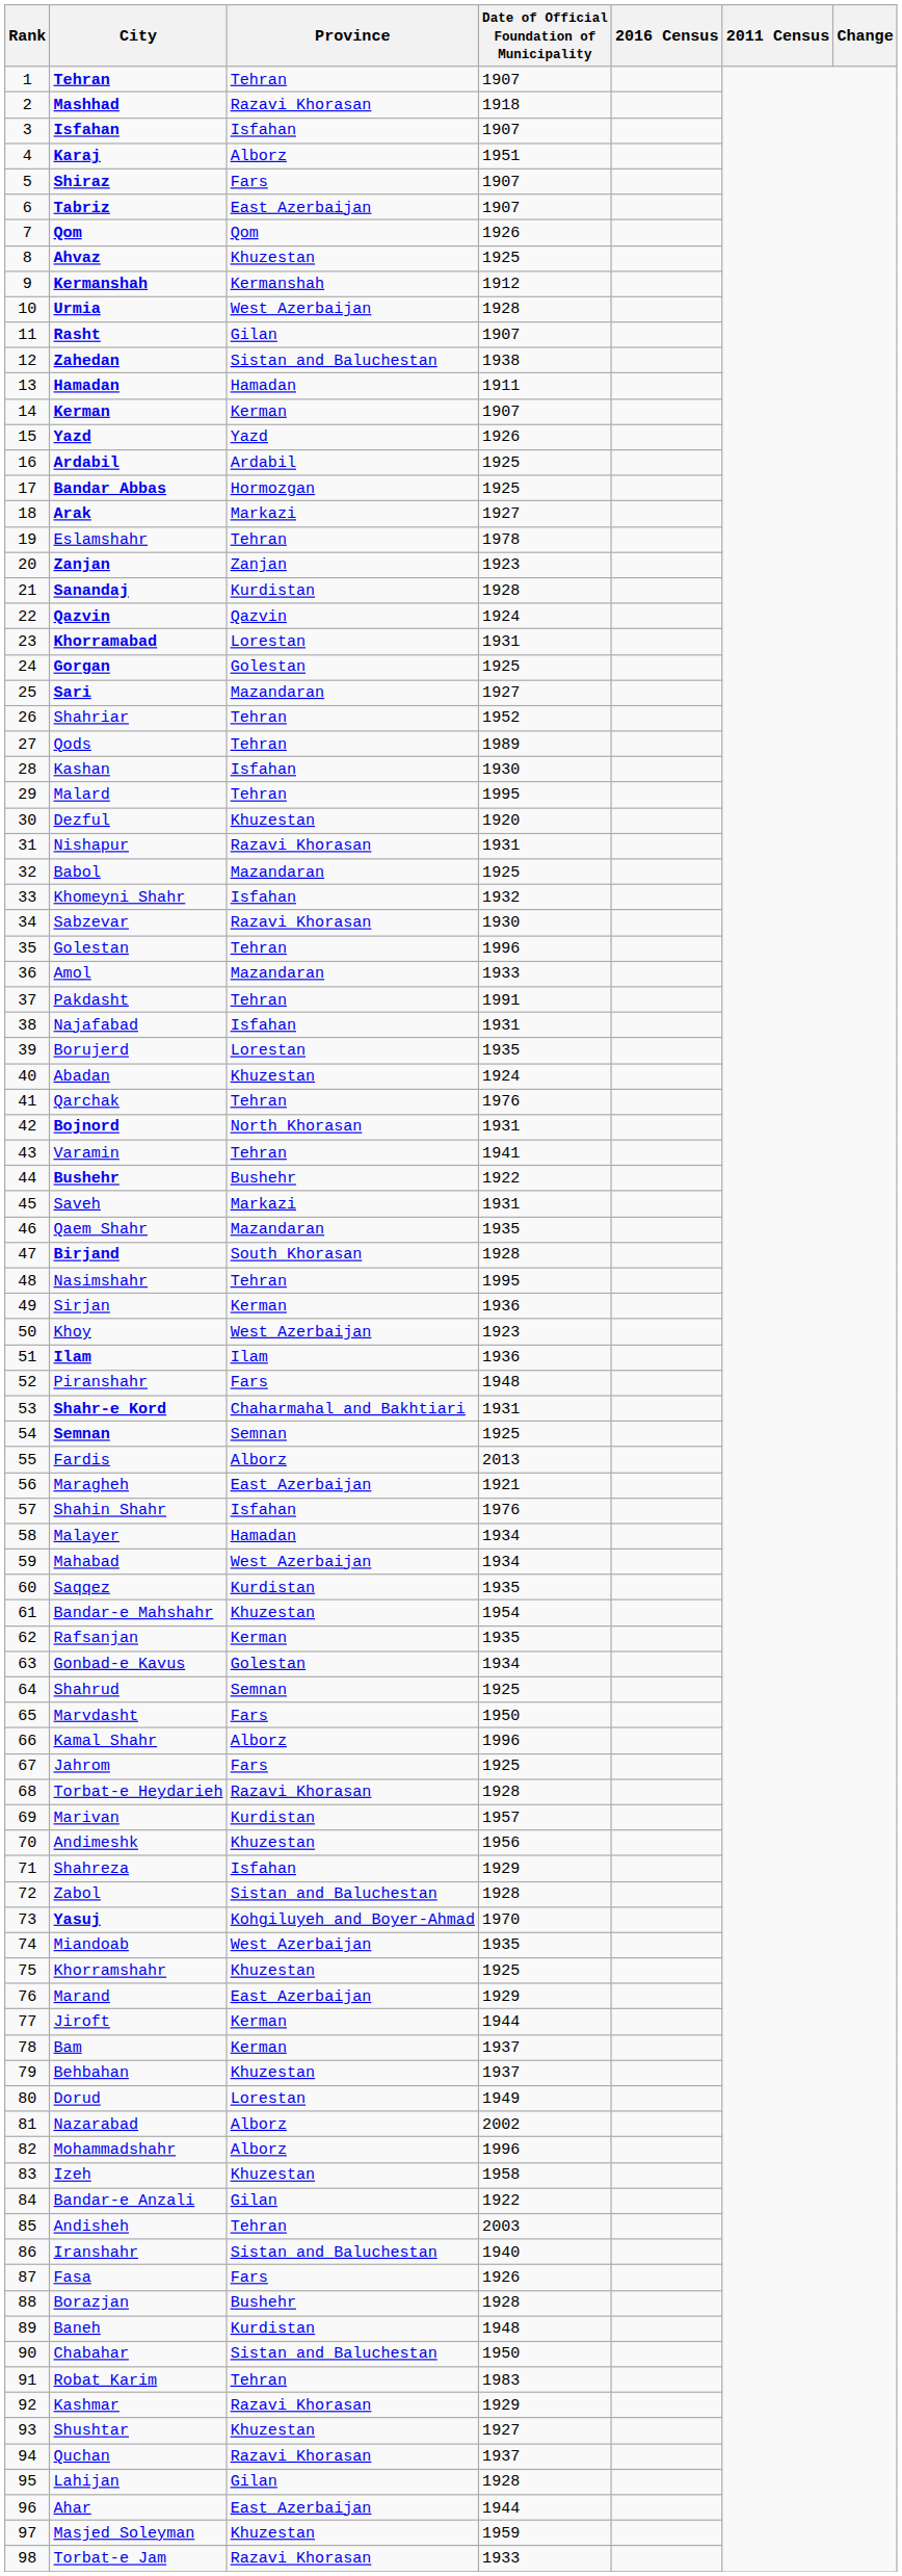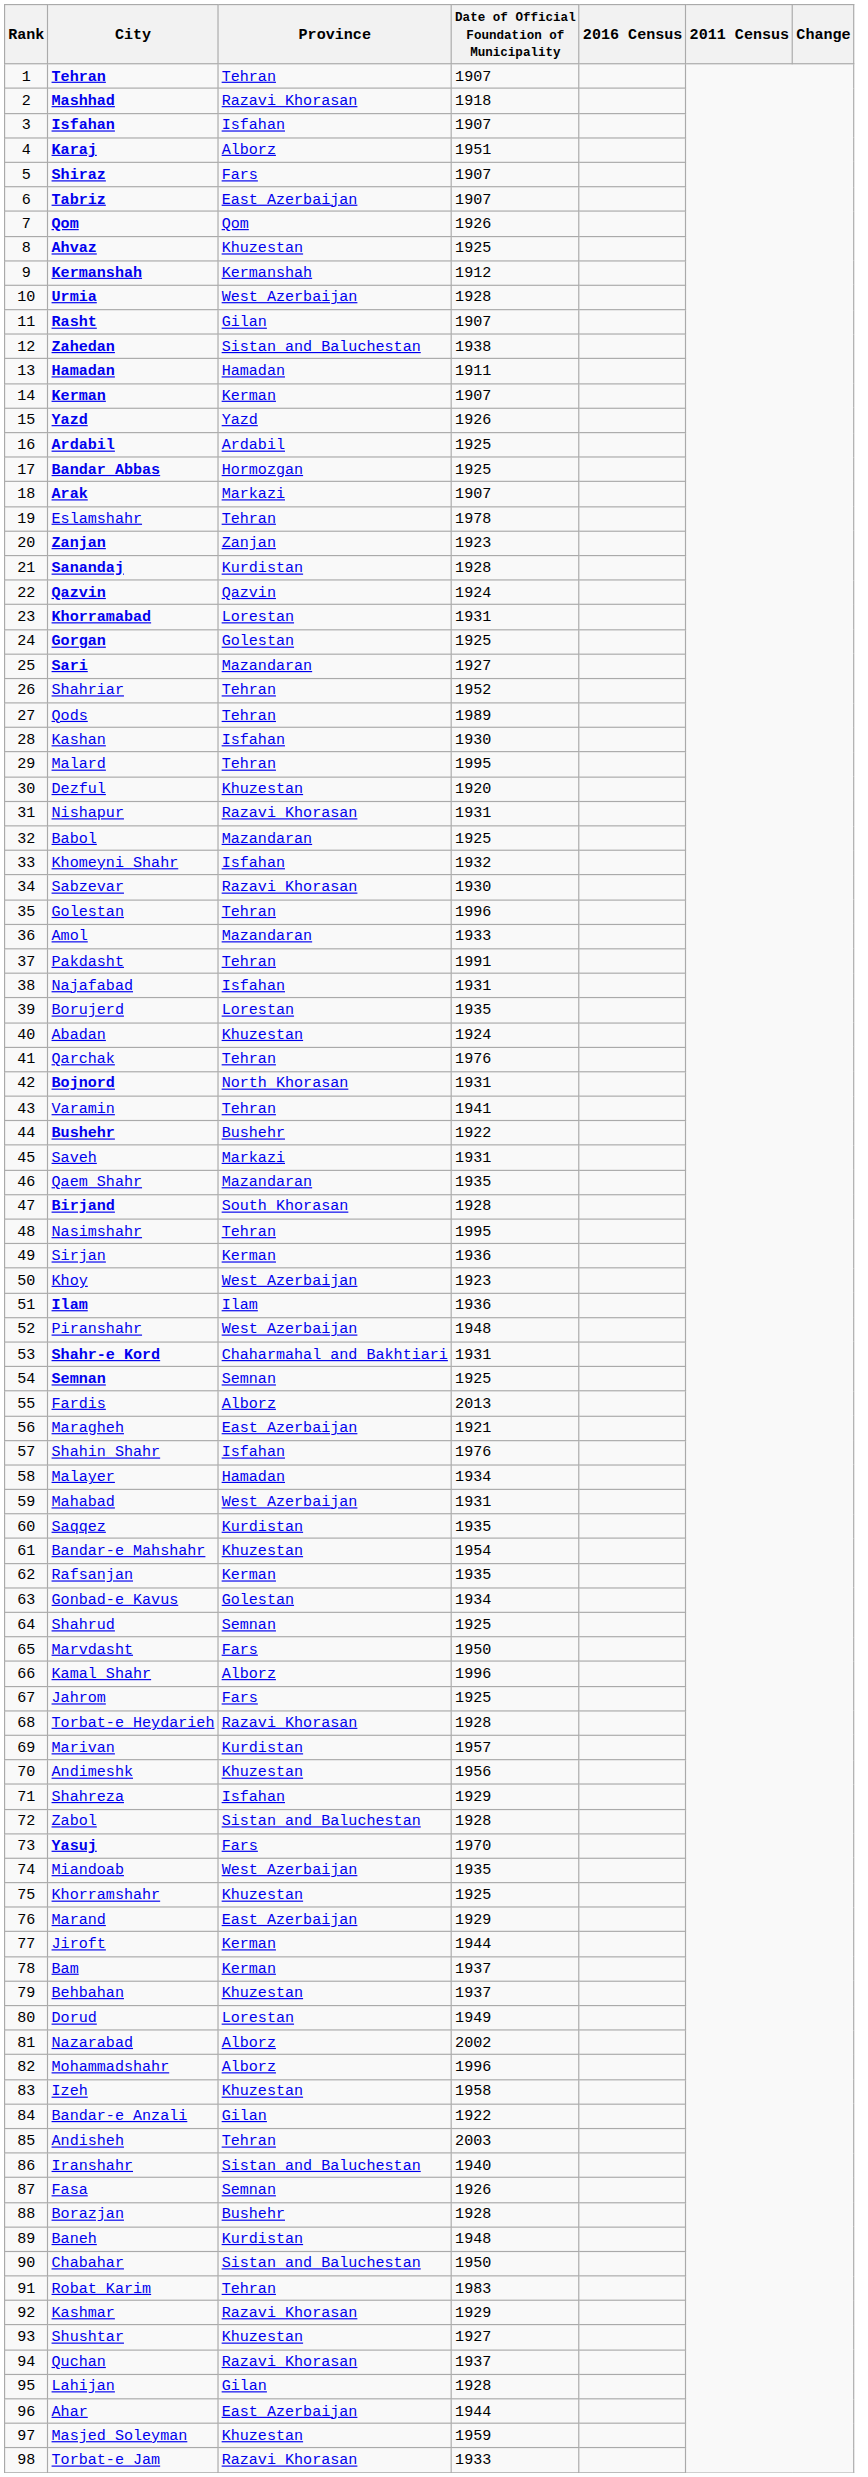 <table class="wikitable sortable">
 <tr>
 <th>Rank</th>
 <th>City</th>
 <th>Province</th>
 <th><small>Date of Official <br>Foundation of <br>Municipality</small></th>
 <th>2016 Census</th>
 <th>2011 Census</th>
 <th>Change</th>
 </tr>
 <tr>
 <td align=center>1</td>
 <td><strong><a href='#'>Tehran</a></strong></td>
 <td><a href='#'>Tehran</a></td>
 <td>1907</td>
 <td></td>
 </tr>
 <tr>
 <td align=center>2</td>
 <td><strong><a href='#'>Mashhad</a></strong></td>
 <td><a href='#'>Razavi Khorasan</a></td>
 <td>1918</td>
 <td></td>
 </tr>
 <tr>
 <td align=center>3</td>
 <td><strong><a href='#'>Isfahan</a></strong></td>
 <td><a href='#'>Isfahan</a></td>
 <td>1907</td>
 <td></td>
 </tr>
 <tr>
 <td align=center>4</td>
 <td><strong><a href='#'>Karaj</a></strong></td>
 <td><a href='#'>Alborz</a></td>
 <td>1951</td>
 <td></td>
 </tr>
 <tr>
 <td align=center>5</td>
 <td><strong><a href='#'>Shiraz</a></strong></td>
 <td><a href='#'>Fars</a></td>
 <td>1907</td>
 <td></td>
 </tr>
 <tr>
 <td align=center>6</td>
 <td><strong><a href='#'>Tabriz</a></strong></td>
 <td><a href='#'>East Azerbaijan</a></td>
 <td>1907</td>
 <td></td>
 </tr>
 <tr>
 <td align=center>7</td>
 <td><strong><a href='#'>Qom</a></strong></td>
 <td><a href='#'>Qom</a></td>
 <td>1926</td>
 <td></td>
 </tr>
 <tr>
 <td align=center>8</td>
 <td><strong><a href='#'>Ahvaz</a></strong></td>
 <td><a href='#'>Khuzestan</a></td>
 <td>1925</td>
 <td></td>
 </tr>
 <tr>
 <td align=center>9</td>
 <td><strong><a href='#'>Kermanshah</a></strong></td>
 <td><a href='#'>Kermanshah</a></td>
 <td>1912</td>
 <td></td>
 </tr>
 <tr>
 <td align=center>10</td>
 <td><strong><a href='#'>Urmia</a></strong></td>
 <td><a href='#'>West Azerbaijan</a></td>
 <td>1928</td>
 <td></td>
 </tr>
 <tr>
 <td align=center>11</td>
 <td><strong><a href='#'>Rasht</a></strong></td>
 <td><a href='#'>Gilan</a></td>
 <td>1907</td>
 <td></td>
 </tr>
 <tr>
 <td align=center>12</td>
 <td><strong><a href='#'>Zahedan</a></strong></td>
 <td><a href='#'>Sistan and Baluchestan</a></td>
 <td>1938</td>
 <td></td>
 </tr>
 <tr>
 <td align=center>13</td>
 <td><strong><a href='#'>Hamadan</a></strong></td>
 <td><a href='#'>Hamadan</a></td>
 <td>1911</td>
 <td></td>
 </tr>
 <tr>
 <td align=center>14</td>
 <td><strong><a href='#'>Kerman</a></strong></td>
 <td><a href='#'>Kerman</a></td>
 <td>1907</td>
 <td></td>
 </tr>
 <tr>
 <td align=center>15</td>
 <td><strong><a href='#'>Yazd</a></strong></td>
 <td><a href='#'>Yazd</a></td>
 <td>1926</td>
 <td></td>
 </tr>
 <tr>
 <td align=center>16</td>
 <td><strong><a href='#'>Ardabil</a></strong></td>
 <td><a href='#'>Ardabil</a></td>
 <td>1925</td>
 <td></td>
 </tr>
 <tr>
 <td align=center>17</td>
 <td><strong><a href='#'>Bandar Abbas</a></strong></td>
 <td><a href='#'>Hormozgan</a></td>
 <td>1925</td>
 <td></td>
 </tr>
 <tr>
 <td align=center>18</td>
 <td><strong><a href='#'>Arak</a></strong></td>
 <td><a href='#'>Markazi</a></td>
-<td>1927</td>
+<td>1907</td>
 <td></td>
 </tr>
 <tr>
 <td align=center>19</td>
 <td><a href='#'>Eslamshahr</a></td>
 <td><a href='#'>Tehran</a></td>
 <td>1978</td>
 <td></td>
 </tr>
 <tr>
 <td align=center>20</td>
 <td><a href='#'><strong>Zanjan</strong></a></td>
 <td><a href='#'>Zanjan</a></td>
 <td>1923</td>
 <td></td>
 </tr>
 <tr>
 <td align=center>21</td>
 <td><strong><a href='#'>Sanandaj</a></strong></td>
 <td><a href='#'>Kurdistan</a></td>
 <td>1928</td>
 <td></td>
 </tr>
 <tr>
 <td align=center>22</td>
 <td><strong><a href='#'>Qazvin</a></strong></td>
 <td><a href='#'>Qazvin</a></td>
 <td>1924</td>
 <td></td>
 </tr>
 <tr>
 <td align=center>23</td>
 <td><strong><a href='#'>Khorramabad</a></strong></td>
 <td><a href='#'>Lorestan</a></td>
 <td>1931</td>
 <td></td>
 </tr>
 <tr>
 <td align=center>24</td>
 <td><strong><a href='#'>Gorgan</a></strong></td>
 <td><a href='#'>Golestan</a></td>
 <td>1925</td>
 <td></td>
 </tr>
 <tr>
 <td align=center>25</td>
 <td><strong><a href='#'>Sari</a></strong></td>
 <td><a href='#'>Mazandaran</a></td>
 <td>1927</td>
 <td></td>
 </tr>
 <tr>
 <td align=center>26</td>
 <td><a href='#'>Shahriar</a></td>
 <td><a href='#'>Tehran</a></td>
 <td>1952</td>
 <td></td>
 </tr>
 <tr>
 <td align=center>27</td>
 <td><a href='#'>Qods</a></td>
 <td><a href='#'>Tehran</a></td>
 <td>1989</td>
 <td></td>
 </tr>
 <tr>
 <td align=center>28</td>
 <td><a href='#'>Kashan</a></td>
 <td><a href='#'>Isfahan</a></td>
 <td>1930</td>
 <td></td>
 </tr>
 <tr>
 <td align=center>29</td>
 <td><a href='#'>Malard</a></td>
 <td><a href='#'>Tehran</a></td>
 <td>1995</td>
 <td></td>
 </tr>
 <tr>
 <td align=center>30</td>
 <td><a href='#'>Dezful</a></td>
 <td><a href='#'>Khuzestan</a></td>
 <td>1920</td>
 <td></td>
 </tr>
 <tr>
 <td align=center>31</td>
 <td><a href='#'>Nishapur</a></td>
 <td><a href='#'>Razavi Khorasan</a></td>
 <td>1931</td>
 <td></td>
 </tr>
 <tr>
 <td align=center>32</td>
 <td><a href='#'>Babol</a></td>
 <td><a href='#'>Mazandaran</a></td>
 <td>1925</td>
 <td></td>
 </tr>
 <tr>
 <td align=center>33</td>
 <td><a href='#'>Khomeyni Shahr</a></td>
 <td><a href='#'>Isfahan</a></td>
 <td>1932</td>
 <td></td>
 </tr>
 <tr>
 <td align=center>34</td>
 <td><a href='#'>Sabzevar</a></td>
 <td><a href='#'>Razavi Khorasan</a></td>
 <td>1930</td>
 <td></td>
 </tr>
 <tr>
 <td align=center>35</td>
 <td><a href='#'>Golestan</a></td>
 <td><a href='#'>Tehran</a></td>
 <td>1996</td>
 <td></td>
 </tr>
 <tr>
 <td align=center>36</td>
 <td><a href='#'>Amol</a></td>
 <td><a href='#'>Mazandaran</a></td>
 <td>1933</td>
 <td></td>
 </tr>
 <tr>
 <td align=center>37</td>
 <td><a href='#'>Pakdasht</a></td>
 <td><a href='#'>Tehran</a></td>
 <td>1991</td>
 <td></td>
 </tr>
 <tr>
 <td align=center>38</td>
 <td><a href='#'>Najafabad</a></td>
 <td><a href='#'>Isfahan</a></td>
 <td>1931</td>
 <td></td>
 </tr>
 <tr>
 <td align=center>39</td>
 <td><a href='#'>Borujerd</a></td>
 <td><a href='#'>Lorestan</a></td>
 <td>1935</td>
 <td></td>
 </tr>
 <tr>
 <td align=center>40</td>
 <td><a href='#'>Abadan</a></td>
 <td><a href='#'>Khuzestan</a></td>
 <td>1924</td>
 <td></td>
 </tr>
 <tr>
 <td align=center>41</td>
 <td><a href='#'>Qarchak</a></td>
 <td><a href='#'>Tehran</a></td>
 <td>1976</td>
 <td></td>
 </tr>
 <tr>
 <td align=center>42</td>
 <td><strong><a href='#'>Bojnord</a></strong></td>
 <td><a href='#'>North Khorasan</a></td>
 <td>1931</td>
 <td></td>
 </tr>
 <tr>
 <td align=center>43</td>
 <td><a href='#'>Varamin</a></td>
 <td><a href='#'>Tehran</a></td>
 <td>1941</td>
 <td></td>
 </tr>
 <tr>
 <td align=center>44</td>
 <td><strong><a href='#'>Bushehr</a></strong></td>
 <td><a href='#'>Bushehr</a></td>
 <td>1922</td>
 <td></td>
 </tr>
 <tr>
 <td align=center>45</td>
 <td><a href='#'>Saveh</a></td>
 <td><a href='#'>Markazi</a></td>
 <td>1931</td>
 <td></td>
 </tr>
 <tr>
 <td align=center>46</td>
 <td><a href='#'>Qaem Shahr</a></td>
 <td><a href='#'>Mazandaran</a></td>
 <td>1935</td>
 <td></td>
 </tr>
 <tr>
 <td align=center>47</td>
 <td><strong><a href='#'>Birjand</a></strong></td>
 <td><a href='#'>South Khorasan</a></td>
 <td>1928</td>
 <td></td>
 </tr>
 <tr>
 <td align=center>48</td>
 <td><a href='#'>Nasimshahr</a></td>
 <td><a href='#'>Tehran</a></td>
 <td>1995</td>
 <td></td>
 </tr>
 <tr>
 <td align=center>49</td>
 <td><a href='#'>Sirjan</a></td>
 <td><a href='#'>Kerman</a></td>
 <td>1936</td>
 <td></td>
 </tr>
 <tr>
 <td align=center>50</td>
 <td><a href='#'>Khoy</a></td>
 <td><a href='#'>West Azerbaijan</a></td>
 <td>1923</td>
 <td></td>
 </tr>
 <tr>
 <td align=center>51</td>
 <td><a href='#'><strong>Ilam</strong></a></td>
 <td><a href='#'>Ilam</a></td>
 <td>1936</td>
 <td></td>
 </tr>
 <tr>
 <td align=center>52</td>
 <td><a href='#'>Piranshahr</a></td>
-<td><a href='#'>Fars</a></td>
+<td><a href='#'>West Azerbaijan</a></td>
 <td>1948</td>
 <td></td>
 </tr>
 <tr>
 <td align=center>53</td>
 <td><strong><a href='#'>Shahr-e Kord</a></strong></td>
 <td><a href='#'>Chaharmahal and Bakhtiari</a></td>
 <td>1931</td>
 <td></td>
 </tr>
 <tr>
 <td align=center>54</td>
 <td><a href='#'><strong>Semnan</strong></a></td>
 <td><a href='#'>Semnan</a></td>
 <td>1925</td>
 <td></td>
 </tr>
 <tr>
 <td align=center>55</td>
 <td><a href='#'>Fardis</a></td>
 <td><a href='#'>Alborz</a></td>
 <td>2013</td>
 <td></td>
 </tr>
 <tr>
 <td align=center>56</td>
 <td><a href='#'>Maragheh</a></td>
 <td><a href='#'>East Azerbaijan</a></td>
 <td>1921</td>
 <td></td>
 </tr>
 <tr>
 <td align=center>57</td>
 <td><a href='#'>Shahin Shahr</a></td>
 <td><a href='#'>Isfahan</a></td>
 <td>1976</td>
 <td></td>
 </tr>
 <tr>
 <td align=center>58</td>
 <td><a href='#'>Malayer</a></td>
 <td><a href='#'>Hamadan</a></td>
 <td>1934</td>
 <td></td>
 </tr>
 <tr>
 <td align=center>59</td>
 <td><a href='#'>Mahabad</a></td>
 <td><a href='#'>West Azerbaijan</a></td>
-<td>1934</td>
+<td>1931</td>
 <td></td>
 </tr>
 <tr>
 <td align=center>60</td>
 <td><a href='#'>Saqqez</a></td>
 <td><a href='#'>Kurdistan</a></td>
 <td>1935</td>
 <td></td>
 </tr>
 <tr>
 <td align=center>61</td>
 <td><a href='#'>Bandar-e Mahshahr</a></td>
 <td><a href='#'>Khuzestan</a></td>
 <td>1954</td>
 <td></td>
 </tr>
 <tr>
 <td align=center>62</td>
 <td><a href='#'>Rafsanjan</a></td>
 <td><a href='#'>Kerman</a></td>
 <td>1935</td>
 <td></td>
 </tr>
 <tr>
 <td align=center>63</td>
 <td><a href='#'>Gonbad-e Kavus</a></td>
 <td><a href='#'>Golestan</a></td>
 <td>1934</td>
 <td></td>
 </tr>
 <tr>
 <td align=center>64</td>
 <td><a href='#'>Shahrud</a></td>
 <td><a href='#'>Semnan</a></td>
 <td>1925</td>
 <td></td>
 </tr>
 <tr>
 <td align=center>65</td>
 <td><a href='#'>Marvdasht</a></td>
 <td><a href='#'>Fars</a></td>
 <td>1950</td>
 <td></td>
 </tr>
 <tr>
 <td align=center>66</td>
 <td><a href='#'>Kamal Shahr</a></td>
 <td><a href='#'>Alborz</a></td>
 <td>1996</td>
 <td></td>
 </tr>
 <tr>
 <td align=center>67</td>
 <td><a href='#'>Jahrom</a></td>
 <td><a href='#'>Fars</a></td>
 <td>1925</td>
 <td></td>
 </tr>
 <tr>
 <td align=center>68</td>
 <td><a href='#'>Torbat-e Heydarieh</a></td>
 <td><a href='#'>Razavi Khorasan</a></td>
 <td>1928</td>
 <td></td>
 </tr>
 <tr>
 <td align=center>69</td>
 <td><a href='#'>Marivan</a></td>
 <td><a href='#'>Kurdistan</a></td>
 <td>1957</td>
 <td></td>
 </tr>
 <tr>
 <td align=center>70</td>
 <td><a href='#'>Andimeshk</a></td>
 <td><a href='#'>Khuzestan</a></td>
 <td>1956</td>
 <td></td>
 </tr>
 <tr>
 <td align=center>71</td>
 <td><a href='#'>Shahreza</a></td>
 <td><a href='#'>Isfahan</a></td>
 <td>1929</td>
 <td></td>
 </tr>
 <tr>
 <td align=center>72</td>
 <td><a href='#'>Zabol</a></td>
 <td><a href='#'>Sistan and Baluchestan</a></td>
 <td>1928</td>
 <td></td>
 </tr>
 <tr>
 <td align=center>73</td>
 <td><strong><a href='#'>Yasuj</a></strong></td>
-<td><a href='#'>Kohgiluyeh and Boyer-Ahmad</a></td>
+<td><a href='#'>Fars</a></td>
 <td>1970</td>
 <td></td>
 </tr>
 <tr>
 <td align=center>74</td>
 <td><a href='#'>Miandoab</a></td>
 <td><a href='#'>West Azerbaijan</a></td>
 <td>1935</td>
 <td></td>
 </tr>
 <tr>
 <td align=center>75</td>
 <td><a href='#'>Khorramshahr</a></td>
 <td><a href='#'>Khuzestan</a></td>
 <td>1925</td>
 <td></td>
 </tr>
 <tr>
 <td align=center>76</td>
 <td><a href='#'>Marand</a></td>
 <td><a href='#'>East Azerbaijan</a></td>
 <td>1929</td>
 <td></td>
 </tr>
 <tr>
 <td align=center>77</td>
 <td><a href='#'>Jiroft</a></td>
 <td><a href='#'>Kerman</a></td>
 <td>1944</td>
 <td></td>
 </tr>
 <tr>
 <td align=center>78</td>
 <td><a href='#'>Bam</a></td>
 <td><a href='#'>Kerman</a></td>
 <td>1937</td>
 <td></td>
 </tr>
 <tr>
 <td align=center>79</td>
 <td><a href='#'>Behbahan</a></td>
 <td><a href='#'>Khuzestan</a></td>
 <td>1937</td>
 <td></td>
 </tr>
 <tr>
 <td align=center>80</td>
 <td><a href='#'>Dorud</a></td>
 <td><a href='#'>Lorestan</a></td>
 <td>1949</td>
 <td></td>
 </tr>
 <tr>
 <td align=center>81</td>
 <td><a href='#'>Nazarabad</a></td>
 <td><a href='#'>Alborz</a></td>
 <td>2002</td>
 <td></td>
 </tr>
 <tr>
 <td align=center>82</td>
 <td><a href='#'>Mohammadshahr</a></td>
 <td><a href='#'>Alborz</a></td>
 <td>1996</td>
 <td></td>
 </tr>
 <tr>
 <td align=center>83</td>
 <td><a href='#'>Izeh</a></td>
 <td><a href='#'>Khuzestan</a></td>
 <td>1958</td>
 <td></td>
 </tr>
 <tr>
 <td align=center>84</td>
 <td><a href='#'>Bandar-e Anzali</a></td>
 <td><a href='#'>Gilan</a></td>
 <td>1922</td>
 <td></td>
 </tr>
 <tr>
 <td align=center>85</td>
 <td><a href='#'>Andisheh</a></td>
 <td><a href='#'>Tehran</a></td>
 <td>2003</td>
 <td></td>
 </tr>
 <tr>
 <td align=center>86</td>
 <td><a href='#'>Iranshahr</a></td>
 <td><a href='#'>Sistan and Baluchestan</a></td>
 <td>1940</td>
 <td></td>
 </tr>
 <tr>
 <td align=center>87</td>
 <td><a href='#'>Fasa</a></td>
-<td><a href='#'>Fars</a></td>
+<td><a href='#'>Semnan</a></td>
 <td>1926</td>
 <td></td>
 </tr>
 <tr>
 <td align=center>88</td>
 <td><a href='#'>Borazjan</a></td>
 <td><a href='#'>Bushehr</a></td>
 <td>1928</td>
 <td></td>
 </tr>
 <tr>
 <td align=center>89</td>
 <td><a href='#'>Baneh</a></td>
 <td><a href='#'>Kurdistan</a></td>
 <td>1948</td>
 <td></td>
 </tr>
 <tr>
 <td align=center>90</td>
 <td><a href='#'>Chabahar</a></td>
 <td><a href='#'>Sistan and Baluchestan</a></td>
 <td>1950</td>
 <td></td>
 </tr>
 <tr>
 <td align=center>91</td>
 <td><a href='#'>Robat Karim</a></td>
 <td><a href='#'>Tehran</a></td>
 <td>1983</td>
 <td></td>
 </tr>
 <tr>
 <td align=center>92</td>
 <td><a href='#'>Kashmar</a></td>
 <td><a href='#'>Razavi Khorasan</a></td>
 <td>1929</td>
 <td></td>
 </tr>
 <tr>
 <td align=center>93</td>
 <td><a href='#'>Shushtar</a></td>
 <td><a href='#'>Khuzestan</a></td>
 <td>1927</td>
 <td></td>
 </tr>
 <tr>
 <td align=center>94</td>
 <td><a href='#'>Quchan</a></td>
 <td><a href='#'>Razavi Khorasan</a></td>
 <td>1937</td>
 <td></td>
 </tr>
 <tr>
 <td align=center>95</td>
 <td><a href='#'>Lahijan</a></td>
 <td><a href='#'>Gilan</a></td>
 <td>1928</td>
 <td></td>
 </tr>
 <tr>
 <td align=center>96</td>
 <td><a href='#'>Ahar</a></td>
 <td><a href='#'>East Azerbaijan</a></td>
 <td>1944</td>
 <td></td>
 </tr>
 <tr>
 <td align=center>97</td>
 <td><a href='#'>Masjed Soleyman</a></td>
 <td><a href='#'>Khuzestan</a></td>
 <td>1959</td>
 <td></td>
 </tr>
 <tr>
 <td align=center>98</td>
 <td><a href='#'>Torbat-e Jam</a></td>
 <td><a href='#'>Razavi Khorasan</a></td>
 <td>1933</td>
 <td></td>
 </tr>
 <tr>
 </tr>
 </table>
